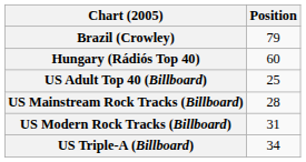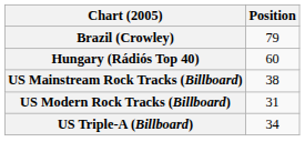 <table class="wikitable sortable plainrowheaders" style="text-align:center">
 <tr>
 <th scope="col">Chart (2005)</th>
 <th scope="col">Position</th>
 </tr>
 <tr>
 <th scope="row">Brazil (Crowley)</th>
 <td>79</td>
 </tr>
 <tr>
 <th scope="row">Hungary (Rádiós Top 40)</th>
 <td>60</td>
 </tr>
 <tr>
-<th scope="row">US Adult Top 40 (<em>Billboard</em>)</th>
-<td>25</td>
-</tr>
-<tr>
 <th scope="row">US Mainstream Rock Tracks (<em>Billboard</em>)</th>
-<td>28</td>
+<td>38</td>
 </tr>
 <tr>
 <th scope="row">US Modern Rock Tracks (<em>Billboard</em>)</th>
 <td>31</td>
 </tr>
 <tr>
 <th scope="row">US Triple-A (<em>Billboard</em>)</th>
 <td>34</td>
 </tr>
 </table>
